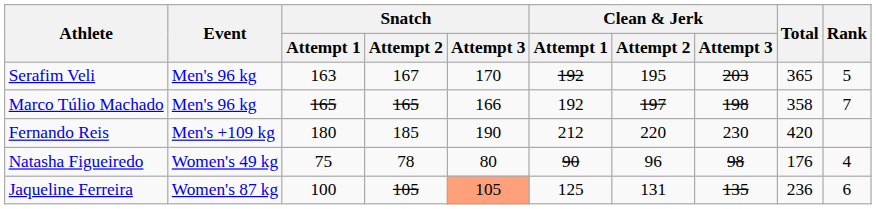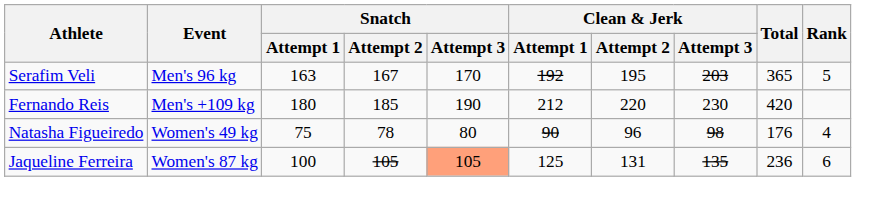 <table class="wikitable" border="1" style="font-size:90%;">
 <tr>
 <th rowspan=2>Athlete</th>
 <th rowspan=2>Event</th>
 <th colspan=3>Snatch</th>
 <th colspan=3>Clean & Jerk</th>
 <th rowspan=2>Total</th>
 <th rowspan=2>Rank</th>
 </tr>
 <tr>
 <th>Attempt 1</th>
 <th>Attempt 2</th>
 <th>Attempt 3</th>
 <th>Attempt 1</th>
 <th>Attempt 2</th>
 <th>Attempt 3</th>
 </tr>
 <tr>
 <td><a href='#'>Serafim Veli</a></td>
 <td><a href='#'>Men's 96 kg</a></td>
 <td align=center>163</td>
 <td align=center>167</td>
 <td align=center>170</td>
 <td align=center><s>192</s></td>
 <td align=center>195</td>
 <td align=center><s>203</s></td>
 <td align=center>365</td>
 <td align=center>5</td>
-</tr>
-<tr>
-<td><a href='#'>Marco Túlio Machado</a></td>
-<td><a href='#'>Men's 96 kg</a></td>
-<td align=center><s>165</s></td>
-<td align=center><s>165</s></td>
-<td align=center>166</td>
-<td align=center>192</td>
-<td align=center><s>197</s></td>
-<td align=center><s>198</s></td>
-<td align=center>358</td>
-<td align=center>7</td>
 </tr>
 <tr>
 <td><a href='#'>Fernando Reis</a></td>
 <td><a href='#'>Men's +109 kg</a></td>
 <td align=center>180</td>
 <td align=center>185</td>
 <td align=center>190</td>
 <td align=center>212</td>
 <td align=center>220</td>
 <td align=center>230</td>
 <td align=center>420</td>
 <td align=center></td>
 </tr>
 <tr>
 <td><a href='#'>Natasha Figueiredo</a></td>
 <td><a href='#'>Women's 49 kg</a></td>
 <td align=center>75</td>
 <td align=center>78</td>
 <td align=center>80</td>
 <td align=center><s>90</s></td>
 <td align=center>96</td>
 <td align=center><s>98</s></td>
 <td align=center>176</td>
 <td align=center>4</td>
 </tr>
 <tr>
 <td><a href='#'>Jaqueline Ferreira</a></td>
 <td><a href='#'>Women's 87 kg</a></td>
 <td align=center>100</td>
 <td align=center><s>105</s></td>
 <td align=center style="background: lightsalmon;">105</td>
 <td align=center>125</td>
 <td align=center>131</td>
 <td align=center><s>135</s></td>
 <td align=center>236</td>
 <td align=center>6</td>
 </tr>
 </table>
